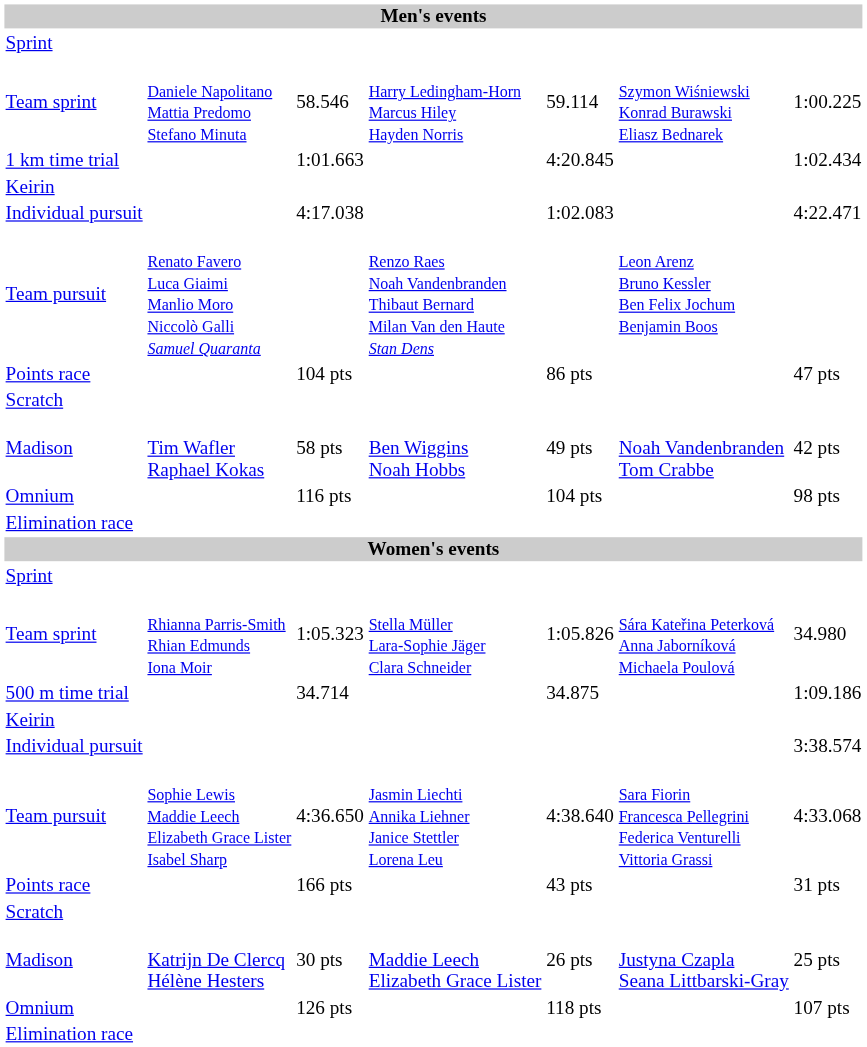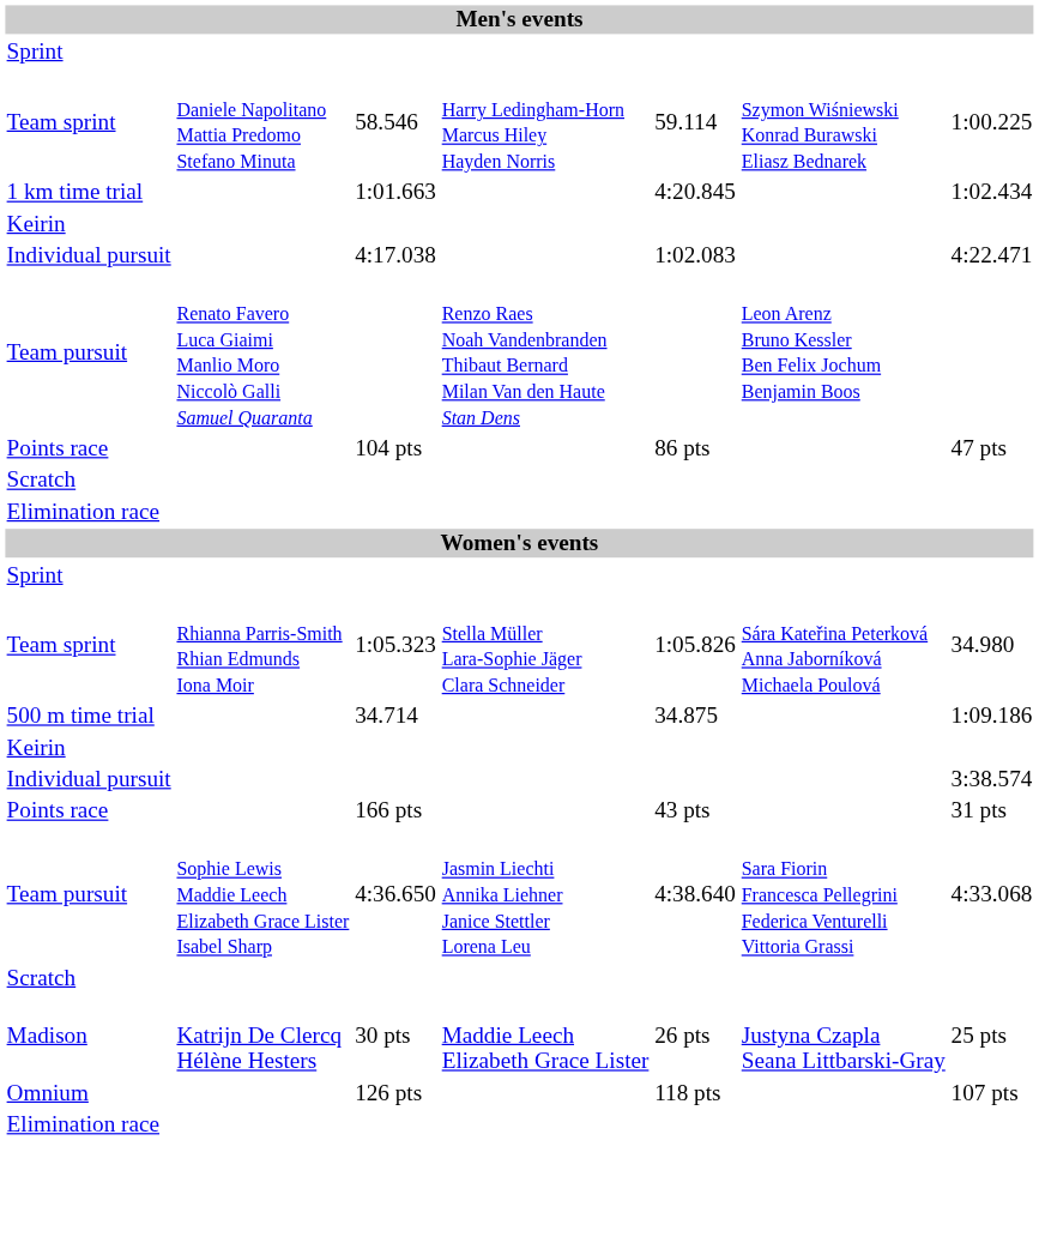 <table>
 <tr style="background:#ccc; width:100%;">
 <td colspan=7 align=center><strong>Men's events</strong></td>
 </tr>
 <tr>
 <td><a href='#'>Sprint</a></td>
 <td colspan=2></td>
 <td colspan=2></td>
 <td colspan=2></td>
 </tr>
 <tr>
 <td><a href='#'>Team sprint</a></td>
 <td valign=top><small><br><a href='#'>Daniele Napolitano</a><br><a href='#'>Mattia Predomo</a><br><a href='#'>Stefano Minuta</a></small></td>
 <td>58.546</td>
 <td valign=top><small><br><a href='#'>Harry Ledingham-Horn</a><br><a href='#'>Marcus Hiley</a><br><a href='#'>Hayden Norris</a></small></td>
 <td>59.114</td>
 <td valign=top><small><br><a href='#'>Szymon Wiśniewski</a><br><a href='#'>Konrad Burawski</a><br><a href='#'>Eliasz Bednarek</a></small></td>
 <td>1:00.225</td>
 </tr>
 <tr>
 <td><a href='#'>1 km time trial</a></td>
 <td></td>
 <td>1:01.663</td>
 <td></td>
 <td>4:20.845</td>
 <td></td>
 <td>1:02.434</td>
 </tr>
 <tr>
 <td><a href='#'>Keirin</a></td>
 <td colspan=2></td>
 <td colspan=2></td>
 <td colspan=2></td>
 </tr>
 <tr>
 <td><a href='#'>Individual pursuit</a></td>
 <td></td>
 <td>4:17.038</td>
 <td></td>
 <td>1:02.083</td>
 <td></td>
 <td>4:22.471</td>
 </tr>
 <tr>
 <td><a href='#'>Team pursuit</a></td>
 <td valign=top><br><small><a href='#'>Renato Favero</a><br><a href='#'>Luca Giaimi</a><br><a href='#'>Manlio Moro</a><br><a href='#'>Niccolò Galli</a><br><em><a href='#'>Samuel Quaranta</a></em></small></td>
 <td></td>
 <td valign=top><br><small><a href='#'>Renzo Raes</a><br><a href='#'>Noah Vandenbranden</a><br><a href='#'>Thibaut Bernard</a><br><a href='#'>Milan Van den Haute</a><br><em><a href='#'>Stan Dens</a></em></small></td>
 <td></td>
 <td valign=top><br><small><a href='#'>Leon Arenz</a><br><a href='#'>Bruno Kessler</a><br><a href='#'>Ben Felix Jochum</a><br><a href='#'>Benjamin Boos</a></small></td>
 <td></td>
 </tr>
 <tr>
 <td><a href='#'>Points race</a></td>
 <td></td>
 <td>104 pts</td>
 <td></td>
 <td>86 pts</td>
 <td></td>
 <td>47 pts</td>
 </tr>
 <tr>
 <td><a href='#'>Scratch</a></td>
 <td colspan=2></td>
 <td colspan=2></td>
 <td colspan=2></td>
 </tr>
 <tr>
-<td><a href='#'>Madison</a></td>
-<td><br><a href='#'>Tim Wafler</a><br><a href='#'>Raphael Kokas</a></td>
-<td>58 pts</td>
-<td><br><a href='#'>Ben Wiggins</a><br><a href='#'>Noah Hobbs</a></td>
-<td>49 pts</td>
-<td><br><a href='#'>Noah Vandenbranden</a><br><a href='#'>Tom Crabbe</a></td>
-<td>42 pts</td>
-</tr>
-<tr>
-<td><a href='#'>Omnium</a></td>
-<td></td>
-<td>116 pts</td>
-<td></td>
-<td>104 pts</td>
-<td></td>
-<td>98 pts</td>
-</tr>
-<tr>
 <td><a href='#'>Elimination race</a></td>
 <td colspan=2></td>
 <td colspan=2></td>
 <td colspan=2></td>
 </tr>
 <tr style="background:#ccc; width:100%;">
 <td colspan=7 align=center><strong>Women's events</strong></td>
 </tr>
 <tr>
 <td><a href='#'>Sprint</a></td>
 <td colspan=2></td>
 <td colspan=2></td>
 <td colspan=2></td>
 </tr>
 <tr>
 <td><a href='#'>Team sprint</a></td>
 <td valign=top><small><br><a href='#'>Rhianna Parris-Smith</a><br><a href='#'>Rhian Edmunds</a><br><a href='#'>Iona Moir</a></small></td>
 <td>1:05.323</td>
 <td valign=top><small><br><a href='#'>Stella Müller</a><br><a href='#'>Lara-Sophie Jäger</a><br><a href='#'>Clara Schneider</a></small></td>
 <td>1:05.826</td>
 <td valign=top><small><br><a href='#'>Sára Kateřina Peterková</a><br><a href='#'>Anna Jaborníková</a><br><a href='#'>Michaela Poulová</a></small></td>
 <td>34.980</td>
 </tr>
 <tr>
 <td><a href='#'>500 m time trial</a></td>
 <td></td>
 <td>34.714</td>
 <td></td>
 <td>34.875</td>
 <td></td>
 <td>1:09.186</td>
 </tr>
 <tr>
 <td><a href='#'>Keirin</a></td>
 <td colspan=2></td>
 <td colspan=2></td>
 <td colspan=2></td>
 </tr>
 <tr>
 <td><a href='#'>Individual pursuit</a></td>
 <td></td>
 <td></td>
 <td></td>
 <td></td>
 <td></td>
 <td>3:38.574</td>
 </tr>
 <tr>
+<td><a href='#'>Points race</a></td>
+<td></td>
+<td>166 pts</td>
+<td></td>
+<td>43 pts</td>
+<td></td>
+<td>31 pts</td>
+</tr>
+<tr>
 <td><a href='#'>Team pursuit</a></td>
 <td valign=top><br><small><a href='#'>Sophie Lewis</a><br><a href='#'>Maddie Leech</a><br><a href='#'>Elizabeth Grace Lister</a><br><a href='#'>Isabel Sharp</a></small></td>
 <td>4:36.650</td>
 <td valign=top><br><small><a href='#'>Jasmin Liechti</a><br><a href='#'>Annika Liehner</a><br><a href='#'>Janice Stettler</a><br><a href='#'>Lorena Leu</a></small></td>
 <td>4:38.640</td>
 <td valign=top><br><small><a href='#'>Sara Fiorin</a><br><a href='#'>Francesca Pellegrini</a><br><a href='#'>Federica Venturelli</a><br><a href='#'>Vittoria Grassi</a></small></td>
 <td>4:33.068</td>
-</tr>
-<tr>
-<td><a href='#'>Points race</a></td>
-<td></td>
-<td>166 pts</td>
-<td></td>
-<td>43 pts</td>
-<td></td>
-<td>31 pts</td>
 </tr>
 <tr>
 <td><a href='#'>Scratch</a></td>
 <td colspan=2></td>
 <td colspan=2></td>
 <td colspan=2></td>
 </tr>
 <tr>
 <td><a href='#'>Madison</a></td>
 <td><br><a href='#'>Katrijn De Clercq</a><br><a href='#'>Hélène Hesters</a></td>
 <td>30 pts</td>
 <td><br><a href='#'>Maddie Leech</a><br><a href='#'>Elizabeth Grace Lister</a></td>
 <td>26 pts</td>
 <td><br><a href='#'>Justyna Czapla</a><br><a href='#'>Seana Littbarski-Gray</a></td>
 <td>25 pts</td>
 </tr>
 <tr>
 <td><a href='#'>Omnium</a></td>
 <td></td>
 <td>126 pts</td>
 <td></td>
 <td>118 pts</td>
 <td></td>
 <td>107 pts</td>
 </tr>
 <tr>
 <td><a href='#'>Elimination race</a></td>
 <td colspan=2></td>
 <td colspan=2></td>
 <td colspan=2></td>
 </tr>
 </table>
